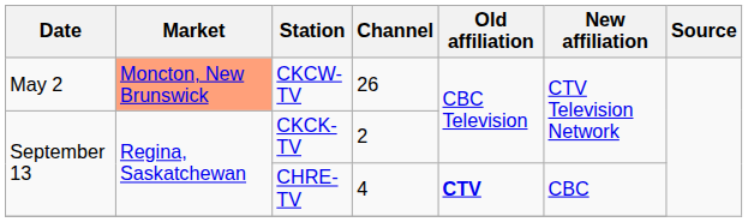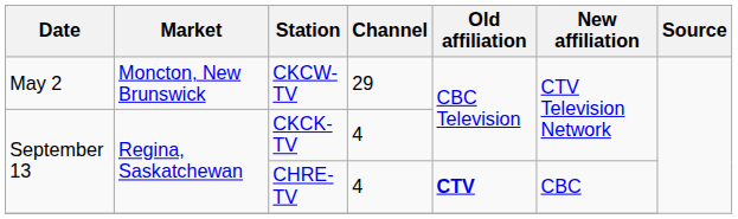 <table class="wikitable">
 <tr>
 <th>Date</th>
 <th>Market</th>
 <th>Station</th>
 <th>Channel</th>
 <th>Old affiliation</th>
 <th>New affiliation</th>
 <th>Source</th>
 </tr>
 <tr>
 <td>May 2</td>
-<td style="background: lightsalmon;"><a href='#'>Moncton, New Brunswick</a></td>
+<td><a href='#'>Moncton, New Brunswick</a></td>
 <td><a href='#'>CKCW-TV</a></td>
-<td>26</td>
+<td>29</td>
 <td rowspan=2><a href='#'>CBC Television</a></td>
 <td rowspan=2><a href='#'>CTV Television Network</a></td>
 </tr>
 <tr>
 <td rowspan=2>September 13</td>
 <td rowspan=2><a href='#'>Regina, Saskatchewan</a></td>
 <td><a href='#'>CKCK-TV</a></td>
-<td>2</td>
+<td>4</td>
 </tr>
 <tr>
 <td><a href='#'>CHRE-TV</a></td>
 <td>4</td>
 <td><strong><a href='#'>CTV</a></strong></td>
 <td><a href='#'>CBC</a></td>
 </tr>
 <tr>
 </tr>
 </table>
